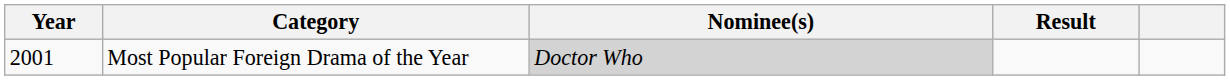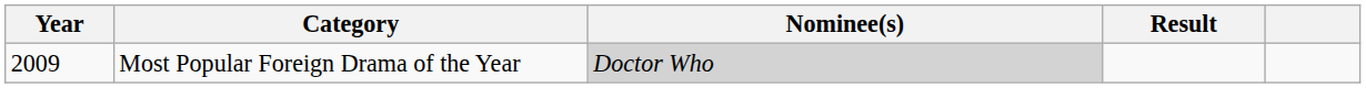 <table class="wikitable" style="width:70%">
 <tr>
 <th style="width:8%">Year</th>
 <th style="width:35%">Category</th>
 <th style="width:38%">Nominee(s)</th>
 <th style="width:12%">Result</th>
 <th style="width:7%"></th>
 </tr>
 <tr>
-<td>2001</td>
+<td>2009</td>
 <td>Most Popular Foreign Drama of the Year</td>
 <td style="background: lightgrey;"><em>Doctor Who</em></td>
 <td></td>
 <td></td>
 </tr>
 </table>
